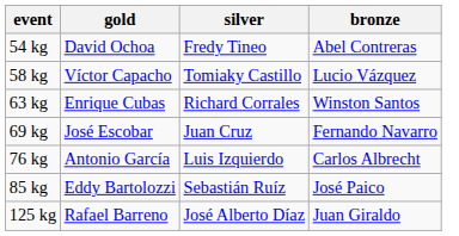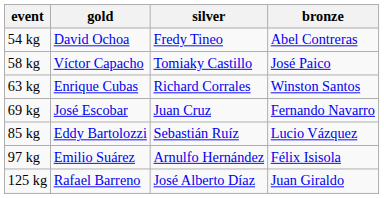 <table class="wikitable" style="font-size: 95%">
 <tr>
 <th>event</th>
 <th>gold</th>
 <th>silver</th>
 <th>bronze</th>
 </tr>
 <tr>
 <td>54 kg</td>
 <td> <a href='#'>David Ochoa</a></td>
 <td> <a href='#'>Fredy Tineo</a></td>
 <td> <a href='#'>Abel Contreras</a></td>
 </tr>
 <tr>
 <td>58 kg</td>
 <td> <a href='#'>Víctor Capacho</a></td>
 <td> <a href='#'>Tomiaky Castillo</a></td>
-<td> <a href='#'>Lucio Vázquez</a></td>
+<td> <a href='#'>José Paico</a></td>
 </tr>
 <tr>
 <td>63 kg</td>
 <td> <a href='#'>Enrique Cubas</a></td>
 <td> <a href='#'>Richard Corrales</a></td>
 <td> <a href='#'>Winston Santos</a></td>
 </tr>
 <tr>
 <td>69 kg</td>
 <td> <a href='#'>José Escobar</a></td>
 <td> <a href='#'>Juan Cruz</a></td>
 <td> <a href='#'>Fernando Navarro</a></td>
 </tr>
 <tr>
-<td>76 kg</td>
-<td> <a href='#'>Antonio García</a></td>
-<td> <a href='#'>Luis Izquierdo</a></td>
-<td> <a href='#'>Carlos Albrecht</a></td>
-</tr>
-<tr>
 <td>85 kg</td>
 <td> <a href='#'>Eddy Bartolozzi</a></td>
 <td> <a href='#'>Sebastián Ruíz</a></td>
-<td> <a href='#'>José Paico</a></td>
+<td> <a href='#'>Lucio Vázquez</a></td>
+</tr>
+<tr>
+<td>97 kg</td>
+<td> <a href='#'>Emilio Suárez</a></td>
+<td> <a href='#'>Arnulfo Hernández</a></td>
+<td> <a href='#'>Félix Isisola</a></td>
 </tr>
 <tr>
 <td>125 kg</td>
 <td> <a href='#'>Rafael Barreno</a></td>
 <td> <a href='#'>José Alberto Díaz</a></td>
 <td> <a href='#'>Juan Giraldo</a></td>
 </tr>
 </table>
